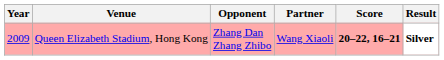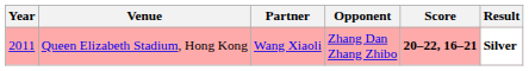 <table class="sortable wikitable" style="font-size: 90%;">
 <tr>
 <th>Year</th>
 <th>Venue</th>
+<th>Partner</th>
 <th>Opponent</th>
-<th>Partner</th>
 <th>Score</th>
 <th>Result</th>
 </tr>
 <tr style="background:#FFAAAA">
-<td align="center"><a href='#'>2009</a></td>
+<td align="center"><a href='#'>2011</a></td>
 <td align="left"><a href='#'>Queen Elizabeth Stadium</a>, Hong Kong</td>
+<td align="left"> <a href='#'>Wang Xiaoli</a></td>
 <td align="left"> <a href='#'>Zhang Dan</a><br> <a href='#'>Zhang Zhibo</a></td>
-<td align="left"> <a href='#'>Wang Xiaoli</a></td>
 <td align="left"><strong>20–22, 16–21</strong></td>
 <td style="text-align:left; background:white"> <strong>Silver</strong></td>
 </tr>
 </table>
